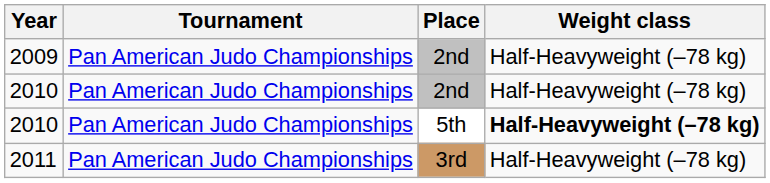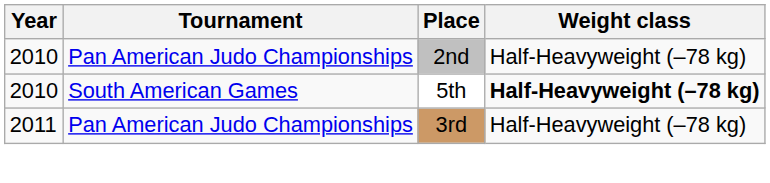 <table class=wikitable>
 <tr>
 <th>Year</th>
 <th>Tournament</th>
 <th>Place</th>
 <th>Weight class</th>
-</tr>
-<tr>
-<td>2009</td>
-<td><a href='#'>Pan American Judo Championships</a></td>
-<td bgcolor="silver" align="center">2nd</td>
-<td>Half-Heavyweight (–78 kg)</td>
 </tr>
 <tr>
 <td>2010</td>
 <td><a href='#'>Pan American Judo Championships</a></td>
 <td bgcolor="silver" align="center">2nd</td>
 <td>Half-Heavyweight (–78 kg)</td>
 </tr>
 <tr>
 <td>2010</td>
-<td><a href='#'>Pan American Judo Championships</a></td>
+<td><a href='#'>South American Games</a></td>
 <td bgcolor="white" align="center">5th</td>
 <td><strong>Half-Heavyweight (–78 kg)</strong></td>
 </tr>
 <tr>
 <td>2011</td>
 <td><a href='#'>Pan American Judo Championships</a></td>
 <td bgcolor="cc9966" align="center">3rd</td>
 <td>Half-Heavyweight (–78 kg)</td>
 </tr>
 </table>
